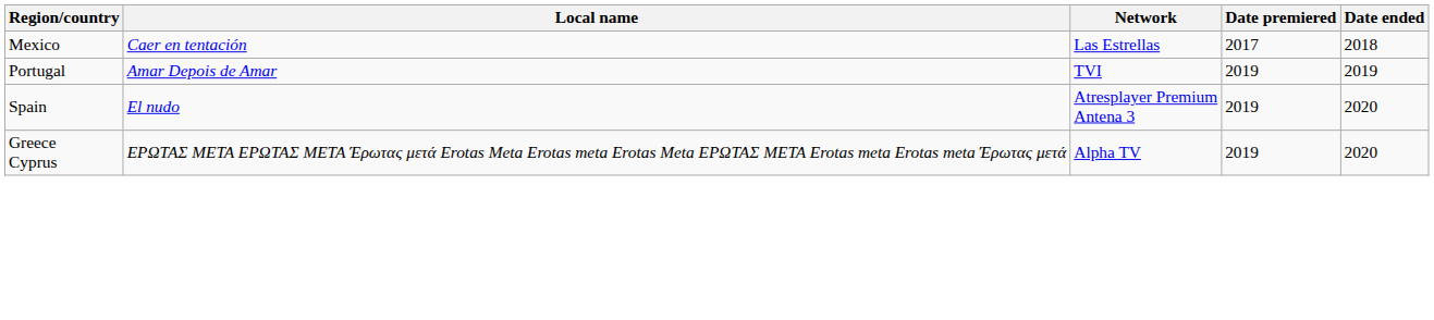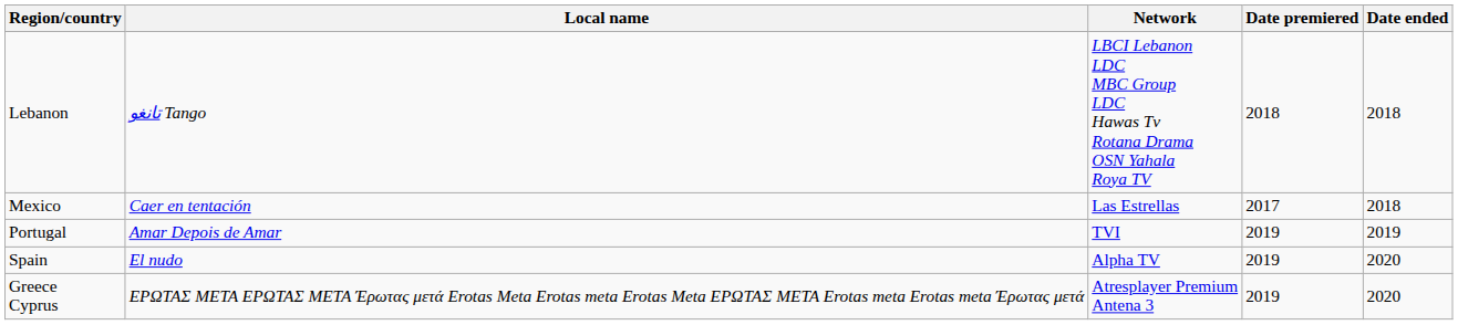 <table class="wikitable">
 <tr>
 <th>Region/country</th>
 <th>Local name</th>
 <th>Network</th>
 <th>Date premiered</th>
 <th>Date ended</th>
+</tr>
+<tr>
+<td>Lebanon</td>
+<td><em><a href='#'>تانغو</a> Tango</em></td>
+<td><em><a href='#'>LBCI Lebanon</a><br><a href='#'>LDC</a><br><a href='#'>MBC Group</a><br><a href='#'>LDC</a><br>Hawas Tv<br><a href='#'>Rotana Drama</a><br><a href='#'>OSN Yahala</a><br><a href='#'>Roya TV</a></em></td>
+<td>2018</td>
+<td>2018</td>
 </tr>
 <tr>
 <td>Mexico</td>
 <td><em><a href='#'>Caer en tentación</a></em></td>
 <td><a href='#'>Las Estrellas</a></td>
 <td>2017</td>
 <td>2018</td>
 </tr>
 <tr>
 <td>Portugal</td>
 <td><em><a href='#'>Amar Depois de Amar</a></em></td>
 <td><a href='#'>TVI</a></td>
 <td>2019</td>
 <td>2019</td>
 </tr>
 <tr>
 <td>Spain</td>
 <td><em><a href='#'>El nudo</a></em></td>
-<td><a href='#'>Atresplayer Premium</a><br><a href='#'>Antena 3</a></td>
+<td><a href='#'>Alpha TV</a></td>
 <td>2019</td>
 <td>2020</td>
 </tr>
 <tr>
 <td>Greece<br>Cyprus</td>
 <td><em>ΕΡΩΤΑΣ ΜΕΤΑ ΕΡΩΤΑΣ ΜΕΤΑ Έρωτας μετά Erotas Meta Erotas meta Erotas Meta ΕΡΩΤΑΣ ΜΕΤΑ Erotas meta Erotas meta Έρωτας μετά</em></td>
-<td><a href='#'>Alpha TV</a></td>
+<td><a href='#'>Atresplayer Premium</a><br><a href='#'>Antena 3</a></td>
 <td>2019</td>
 <td>2020</td>
 </tr>
 </table>
